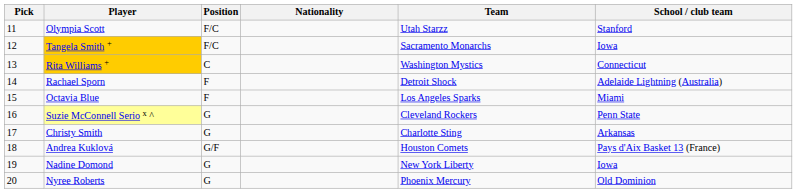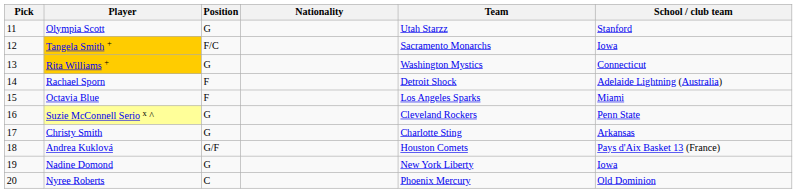 <table class="wikitable sortable">
 <tr>
 <th style="width:5%;">Pick</th>
 <th style="width:20%;">Player</th>
 <th style="width:5%;">Position</th>
 <th style="width:20%;">Nationality</th>
 <th style="width:25%;">Team</th>
 <th style="width:25%;">School / club team</th>
 </tr>
 <tr>
 <td>11</td>
 <td><a href='#'>Olympia Scott</a></td>
-<td>F/C</td>
+<td>G</td>
 <td></td>
 <td><a href='#'>Utah Starzz</a></td>
 <td><a href='#'>Stanford</a></td>
 </tr>
 <tr>
 <td>12</td>
 <td bgcolor="#FFCC00"><a href='#'>Tangela Smith</a> <sup>+</sup></td>
 <td>F/C</td>
 <td></td>
 <td><a href='#'>Sacramento Monarchs</a></td>
 <td><a href='#'>Iowa</a></td>
 </tr>
 <tr>
 <td>13</td>
 <td bgcolor="#FFCC00"><a href='#'>Rita Williams</a> <sup>+</sup></td>
-<td>C</td>
+<td>G</td>
 <td></td>
 <td><a href='#'>Washington Mystics</a></td>
 <td><a href='#'>Connecticut</a></td>
 </tr>
 <tr>
 <td>14</td>
 <td><a href='#'>Rachael Sporn</a></td>
 <td>F</td>
 <td></td>
 <td><a href='#'>Detroit Shock</a></td>
 <td><a href='#'>Adelaide Lightning</a> (<a href='#'>Australia</a>)</td>
 </tr>
 <tr>
 <td>15</td>
 <td><a href='#'>Octavia Blue</a></td>
 <td>F</td>
 <td></td>
 <td><a href='#'>Los Angeles Sparks</a></td>
 <td><a href='#'>Miami</a></td>
 </tr>
 <tr>
 <td>16</td>
 <td bgcolor=FFFF99><a href='#'>Suzie McConnell Serio</a> <sup>x</sup> ^</td>
 <td>G</td>
 <td></td>
 <td><a href='#'>Cleveland Rockers</a></td>
 <td><a href='#'>Penn State</a></td>
 </tr>
 <tr>
 <td>17</td>
 <td><a href='#'>Christy Smith</a></td>
 <td>G</td>
 <td></td>
 <td><a href='#'>Charlotte Sting</a></td>
 <td><a href='#'>Arkansas</a></td>
 </tr>
 <tr>
 <td>18</td>
 <td><a href='#'>Andrea Kuklová</a></td>
 <td>G/F</td>
 <td></td>
 <td><a href='#'>Houston Comets</a></td>
 <td><a href='#'>Pays d'Aix Basket 13</a> (France)</td>
 </tr>
 <tr>
 <td>19</td>
 <td><a href='#'>Nadine Domond</a></td>
 <td>G</td>
 <td></td>
 <td><a href='#'>New York Liberty</a></td>
 <td><a href='#'>Iowa</a></td>
 </tr>
 <tr>
 <td>20</td>
 <td><a href='#'>Nyree Roberts</a></td>
-<td>G</td>
+<td>C</td>
 <td></td>
 <td><a href='#'>Phoenix Mercury</a></td>
 <td><a href='#'>Old Dominion</a></td>
 </tr>
 </table>
